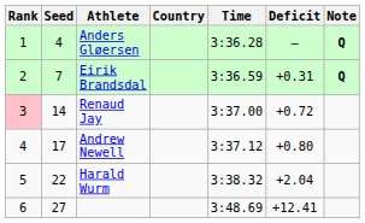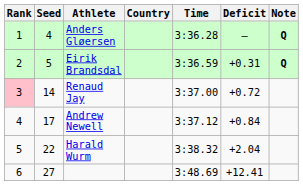 <table class="wikitable sortable" style="text-align:center" width=55%>
 <tr>
 <th>Rank</th>
 <th>Seed</th>
 <th>Athlete</th>
 <th>Country</th>
 <th>Time</th>
 <th>Deficit</th>
 <th>Note</th>
 </tr>
 <tr bgcolor="#ccffcc">
 <td>1</td>
 <td>4</td>
 <td align="left"><a href='#'>Anders Gløersen</a></td>
 <td align="left"></td>
 <td>3:36.28</td>
 <td>—</td>
 <td><strong>Q</strong></td>
 </tr>
 <tr bgcolor="#ccffcc">
 <td>2</td>
-<td>7</td>
+<td>5</td>
 <td align="left"><a href='#'>Eirik Brandsdal</a></td>
 <td align="left"></td>
 <td>3:36.59</td>
 <td>+0.31</td>
 <td><strong>Q</strong></td>
 </tr>
 <tr>
 <td style="background: pink;">3</td>
 <td>14</td>
 <td align="left"><a href='#'>Renaud Jay</a></td>
 <td align="left"></td>
 <td>3:37.00</td>
 <td>+0.72</td>
 <td></td>
 </tr>
 <tr>
 <td>4</td>
 <td>17</td>
 <td align="left"><a href='#'>Andrew Newell</a></td>
 <td align="left"></td>
 <td>3:37.12</td>
-<td>+0.80</td>
+<td>+0.84</td>
 <td></td>
 </tr>
 <tr>
 <td>5</td>
 <td>22</td>
 <td align="left"><a href='#'>Harald Wurm</a></td>
 <td align="left"></td>
 <td>3:38.32</td>
 <td>+2.04</td>
 <td></td>
 </tr>
 <tr>
 <td>6</td>
 <td>27</td>
 <td align="left"></td>
 <td align="left"></td>
 <td>3:48.69</td>
 <td>+12.41</td>
 <td></td>
 </tr>
 </table>
